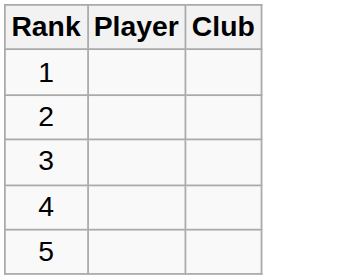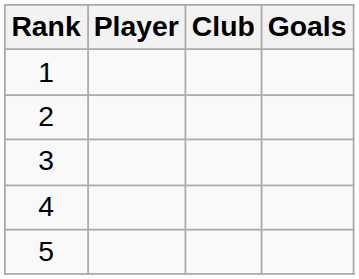 <table class="wikitable sortable" style="text-align: center;">
 <tr>
 <th>Rank</th>
 <th>Player</th>
 <th>Club</th>
+<th>Goals</th>
 </tr>
 <tr>
 <td>1</td>
+<td></td>
 <td></td>
 <td></td>
 </tr>
 <tr>
 <td>2</td>
 <td></td>
 <td></td>
+<td></td>
 </tr>
 <tr>
 <td>3</td>
+<td></td>
 <td></td>
 <td></td>
 </tr>
 <tr>
 <td>4</td>
 <td></td>
 <td></td>
+<td></td>
 </tr>
 <tr>
 <td>5</td>
 <td></td>
 <td></td>
+<td></td>
 </tr>
 </table>
